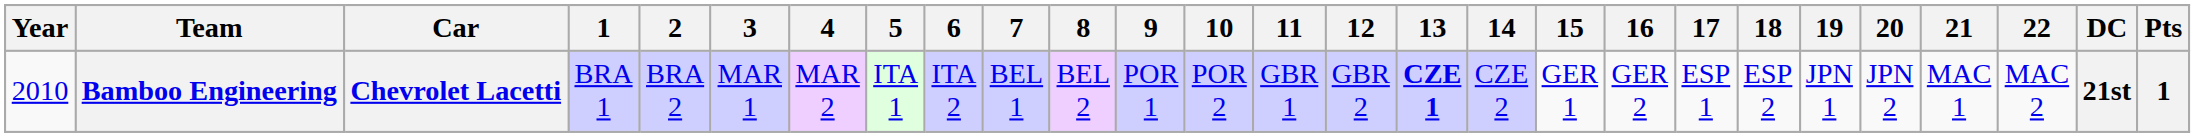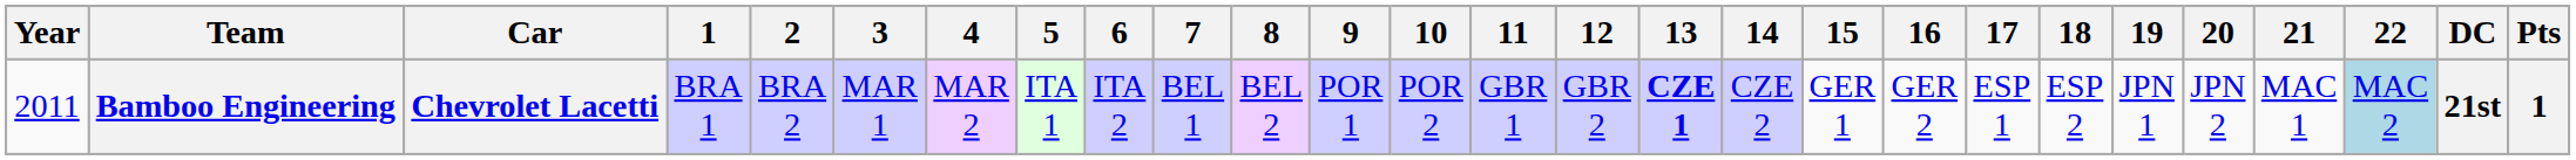 <table class="wikitable" style="text-align:center; font-size:85%">
 <tr>
 <th>Year</th>
 <th>Team</th>
 <th>Car</th>
 <th>1</th>
 <th>2</th>
 <th>3</th>
 <th>4</th>
 <th>5</th>
 <th>6</th>
 <th>7</th>
 <th>8</th>
 <th>9</th>
 <th>10</th>
 <th>11</th>
 <th>12</th>
 <th>13</th>
 <th>14</th>
 <th>15</th>
 <th>16</th>
 <th>17</th>
 <th>18</th>
 <th>19</th>
 <th>20</th>
 <th>21</th>
 <th>22</th>
 <th>DC</th>
 <th>Pts</th>
 </tr>
 <tr>
-<td><a href='#'>2010</a></td>
+<td><a href='#'>2011</a></td>
 <th nowrap><a href='#'>Bamboo Engineering</a></th>
 <th nowrap><a href='#'>Chevrolet Lacetti</a></th>
 <td style="background:#CFCFFF;"><a href='#'>BRA<br>1</a><br></td>
 <td style="background:#CFCFFF;"><a href='#'>BRA<br>2</a><br></td>
 <td style="background:#CFCFFF;"><a href='#'>MAR<br>1</a><br></td>
 <td style="background:#EFCFFF;"><a href='#'>MAR<br>2</a><br></td>
 <td style="background:#DFFFDF;"><a href='#'>ITA<br>1</a><br></td>
 <td style="background:#CFCFFF;"><a href='#'>ITA<br>2</a><br></td>
 <td style="background:#CFCFFF;"><a href='#'>BEL<br>1</a><br></td>
 <td style="background:#EFCFFF;"><a href='#'>BEL<br>2</a><br></td>
 <td style="background:#CFCFFF;"><a href='#'>POR<br>1</a><br></td>
 <td style="background:#CFCFFF;"><a href='#'>POR<br>2</a><br></td>
 <td style="background:#CFCFFF;"><a href='#'>GBR<br>1</a><br></td>
 <td style="background:#CFCFFF;"><a href='#'>GBR<br>2</a><br></td>
 <td style="background:#CFCFFF;"><strong><a href='#'>CZE<br>1</a><br></strong></td>
 <td style="background:#CFCFFF;"><a href='#'>CZE<br>2</a><br></td>
 <td><a href='#'>GER<br>1</a></td>
 <td><a href='#'>GER<br>2</a></td>
 <td><a href='#'>ESP<br>1</a></td>
 <td><a href='#'>ESP<br>2</a></td>
 <td><a href='#'>JPN<br>1</a></td>
 <td><a href='#'>JPN<br>2</a></td>
 <td><a href='#'>MAC<br>1</a></td>
-<td><a href='#'>MAC<br>2</a></td>
+<td style="background: lightblue;"><a href='#'>MAC<br>2</a></td>
 <th>21st</th>
 <th>1</th>
 </tr>
 </table>
